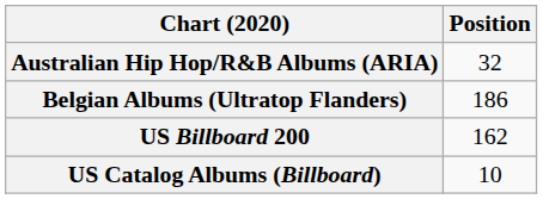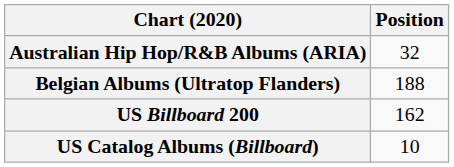 <table class="wikitable sortable plainrowheaders" style="text-align:center;">
 <tr>
 <th scope="col">Chart (2020)</th>
 <th scope="col">Position</th>
 </tr>
 <tr>
 <th scope="row">Australian Hip Hop/R&B Albums (ARIA)</th>
 <td>32</td>
 </tr>
 <tr>
 <th scope="row">Belgian Albums (Ultratop Flanders)</th>
-<td>186</td>
+<td>188</td>
 </tr>
 <tr>
 <th scope="row">US <em>Billboard</em> 200</th>
 <td>162</td>
 </tr>
 <tr>
 <th scope="row">US Catalog Albums (<em>Billboard</em>)</th>
 <td>10</td>
 </tr>
 </table>
